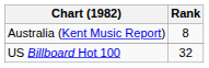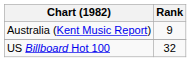 <table class="wikitable">
 <tr>
 <th>Chart (1982)</th>
 <th>Rank</th>
 </tr>
 <tr>
 <td>Australia (<a href='#'>Kent Music Report</a>)</td>
-<td align="center">8</td>
+<td align="center">9</td>
 </tr>
 <tr>
 </tr>
 <tr>
 <td>US <a href='#'><em>Billboard</em> Hot 100</a></td>
 <td align="center">32</td>
 </tr>
 </table>
